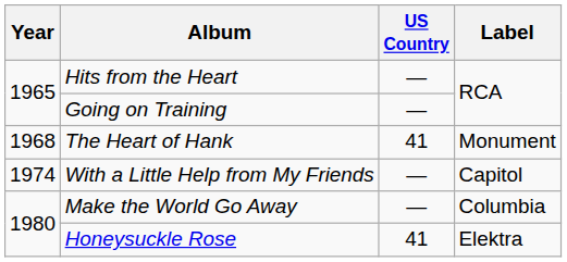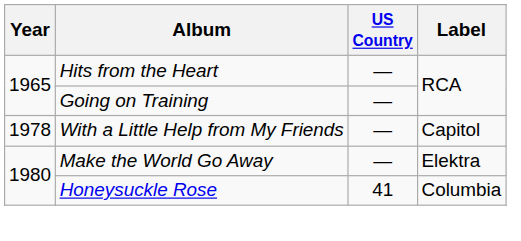 <table class="wikitable">
 <tr>
 <th>Year</th>
 <th>Album</th>
 <th style="width:45px;"><small><a href='#'>US Country</a></small></th>
 <th>Label</th>
 </tr>
 <tr>
 <td rowspan="2">1965</td>
 <td><em>Hits from the Heart</em></td>
 <td style="text-align:center;">—</td>
 <td rowspan="2">RCA</td>
 </tr>
 <tr>
 <td><em>Going on Training</em></td>
 <td style="text-align:center;">—</td>
 </tr>
 <tr>
-<td>1968</td>
-<td><em>The Heart of Hank</em></td>
-<td style="text-align:center;">41</td>
-<td>Monument</td>
-</tr>
-<tr>
-<td>1974</td>
+<td>1978</td>
 <td><em>With a Little Help from My Friends</em></td>
 <td style="text-align:center;">—</td>
 <td>Capitol</td>
 </tr>
 <tr>
 <td rowspan="2">1980</td>
 <td><em>Make the World Go Away</em></td>
 <td style="text-align:center;">—</td>
-<td>Columbia</td>
+<td>Elektra</td>
 </tr>
 <tr>
 <td><em><a href='#'>Honeysuckle Rose</a></em><br></td>
 <td style="text-align:center;">41</td>
-<td>Elektra</td>
+<td>Columbia</td>
 </tr>
 </table>
